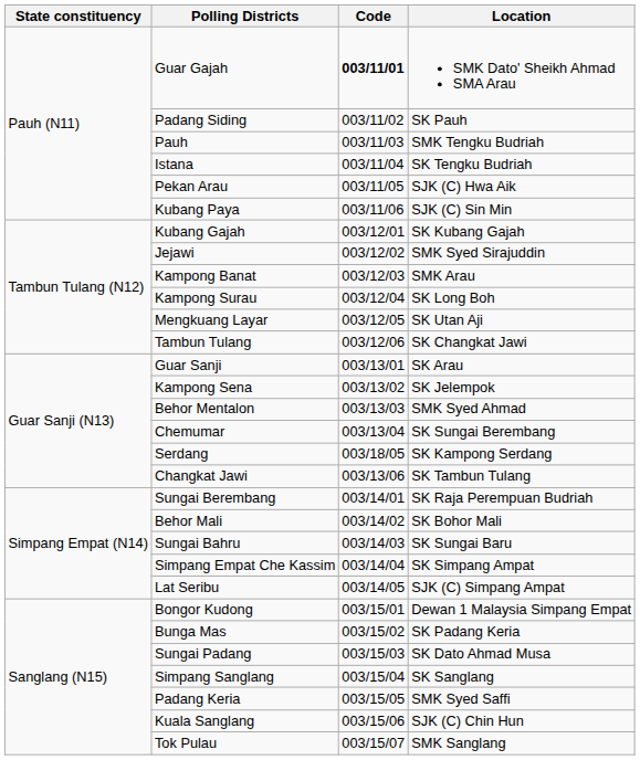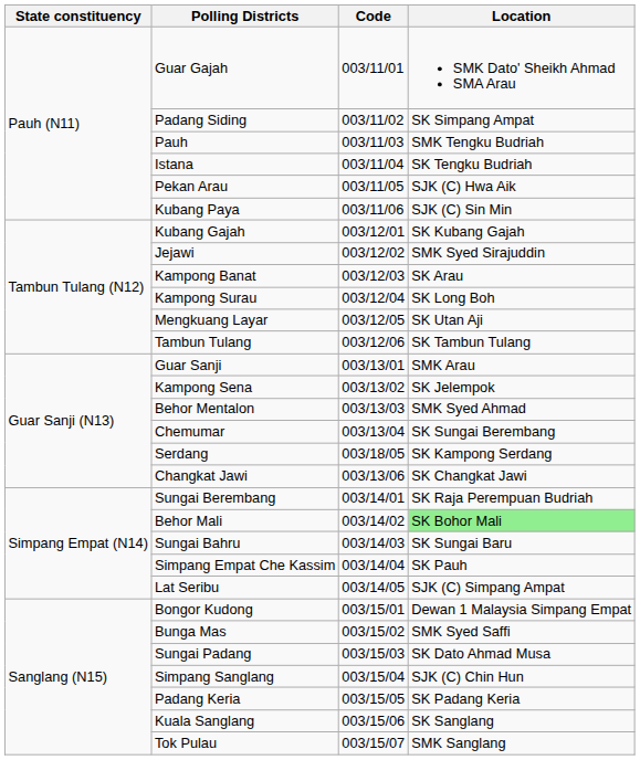 <table class="wikitable sortable mw-collapsible" style="white-space:nowrap;font-size:85%">
 <tr>
 <th>State constituency</th>
 <th>Polling Districts</th>
 <th>Code</th>
 <th>Location</th>
 </tr>
 <tr>
 <td rowspan="6">Pauh (N11)</td>
 <td>Guar Gajah</td>
-<td><strong>003/11/01</strong></td>
+<td>003/11/01</td>
 <td><br><ul><li>SMK Dato' Sheikh Ahmad</li><li>SMA Arau</li></ul></td>
 </tr>
 <tr>
 <td>Padang Siding</td>
 <td>003/11/02</td>
-<td>SK Pauh</td>
+<td>SK Simpang Ampat</td>
 </tr>
 <tr>
 <td>Pauh</td>
 <td>003/11/03</td>
 <td>SMK Tengku Budriah</td>
 </tr>
 <tr>
 <td>Istana</td>
 <td>003/11/04</td>
 <td>SK Tengku Budriah</td>
 </tr>
 <tr>
 <td>Pekan Arau</td>
 <td>003/11/05</td>
 <td>SJK (C) Hwa Aik</td>
 </tr>
 <tr>
 <td>Kubang Paya</td>
 <td>003/11/06</td>
 <td>SJK (C) Sin Min</td>
 </tr>
 <tr>
 <td rowspan="6">Tambun Tulang (N12)</td>
 <td>Kubang Gajah</td>
 <td>003/12/01</td>
 <td>SK Kubang Gajah</td>
 </tr>
 <tr>
 <td>Jejawi</td>
 <td>003/12/02</td>
 <td>SMK Syed Sirajuddin</td>
 </tr>
 <tr>
 <td>Kampong Banat</td>
 <td>003/12/03</td>
-<td>SMK Arau</td>
+<td>SK Arau</td>
 </tr>
 <tr>
 <td>Kampong Surau</td>
 <td>003/12/04</td>
 <td>SK Long Boh</td>
 </tr>
 <tr>
 <td>Mengkuang Layar</td>
 <td>003/12/05</td>
 <td>SK Utan Aji</td>
 </tr>
 <tr>
 <td>Tambun Tulang</td>
 <td>003/12/06</td>
-<td>SK Changkat Jawi</td>
+<td>SK Tambun Tulang</td>
 </tr>
 <tr>
 <td rowspan="6">Guar Sanji (N13)</td>
 <td>Guar Sanji</td>
 <td>003/13/01</td>
-<td>SK Arau</td>
+<td>SMK Arau</td>
 </tr>
 <tr>
 <td>Kampong Sena</td>
 <td>003/13/02</td>
 <td>SK Jelempok</td>
 </tr>
 <tr>
 <td>Behor Mentalon</td>
 <td>003/13/03</td>
 <td>SMK Syed Ahmad</td>
 </tr>
 <tr>
 <td>Chemumar</td>
 <td>003/13/04</td>
 <td>SK Sungai Berembang</td>
 </tr>
 <tr>
 <td>Serdang</td>
 <td>003/18/05</td>
 <td>SK Kampong Serdang</td>
 </tr>
 <tr>
 <td>Changkat Jawi</td>
 <td>003/13/06</td>
-<td>SK Tambun Tulang</td>
+<td>SK Changkat Jawi</td>
 </tr>
 <tr>
 <td rowspan="5">Simpang Empat (N14)</td>
 <td>Sungai Berembang</td>
 <td>003/14/01</td>
 <td>SK Raja Perempuan Budriah</td>
 </tr>
 <tr>
 <td>Behor Mali</td>
 <td>003/14/02</td>
-<td>SK Bohor Mali</td>
+<td style="background: lightgreen;">SK Bohor Mali</td>
 </tr>
 <tr>
 <td>Sungai Bahru</td>
 <td>003/14/03</td>
 <td>SK Sungai Baru</td>
 </tr>
 <tr>
 <td>Simpang Empat Che Kassim</td>
 <td>003/14/04</td>
-<td>SK Simpang Ampat</td>
+<td>SK Pauh</td>
 </tr>
 <tr>
 <td>Lat Seribu</td>
 <td>003/14/05</td>
 <td>SJK (C) Simpang Ampat</td>
 </tr>
 <tr>
 <td rowspan="7">Sanglang (N15)</td>
 <td>Bongor Kudong</td>
 <td>003/15/01</td>
 <td>Dewan 1 Malaysia Simpang Empat</td>
 </tr>
 <tr>
 <td>Bunga Mas</td>
 <td>003/15/02</td>
-<td>SK Padang Keria</td>
+<td>SMK Syed Saffi</td>
 </tr>
 <tr>
 <td>Sungai Padang</td>
 <td>003/15/03</td>
 <td>SK Dato Ahmad Musa</td>
 </tr>
 <tr>
 <td>Simpang Sanglang</td>
 <td>003/15/04</td>
-<td>SK Sanglang</td>
+<td>SJK (C) Chin Hun</td>
 </tr>
 <tr>
 <td>Padang Keria</td>
 <td>003/15/05</td>
-<td>SMK Syed Saffi</td>
+<td>SK Padang Keria</td>
 </tr>
 <tr>
 <td>Kuala Sanglang</td>
 <td>003/15/06</td>
-<td>SJK (C) Chin Hun</td>
+<td>SK Sanglang</td>
 </tr>
 <tr>
 <td>Tok Pulau</td>
 <td>003/15/07</td>
 <td>SMK Sanglang</td>
 </tr>
 </table>
